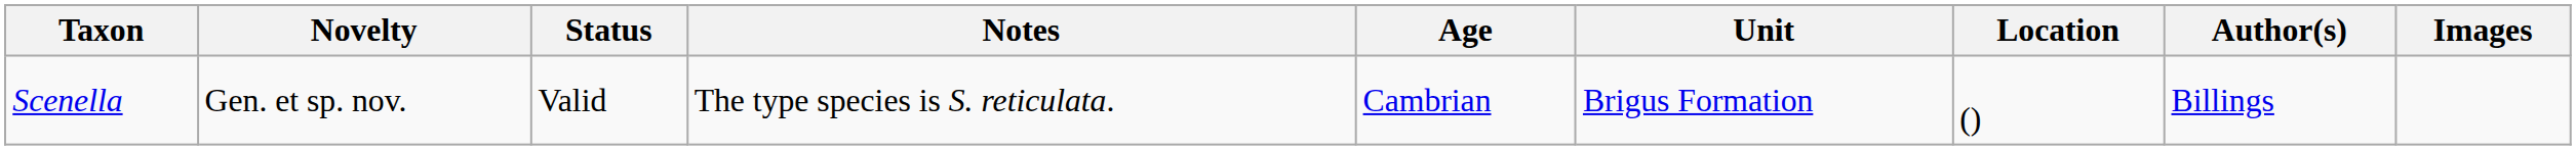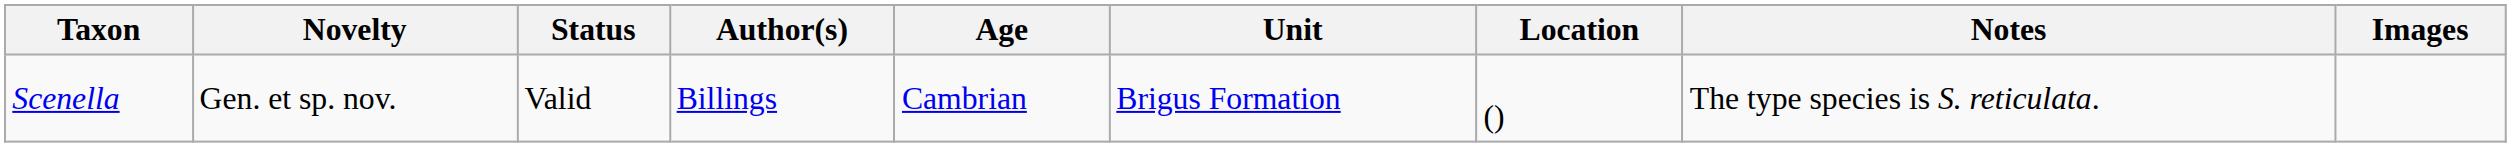 <table class="wikitable sortable" align="center" width="100%">
 <tr>
 <th>Taxon</th>
 <th>Novelty</th>
 <th>Status</th>
-<th>Notes</th>
+<th>Author(s)</th>
 <th>Age</th>
 <th>Unit</th>
 <th>Location</th>
-<th>Author(s)</th>
+<th>Notes</th>
 <th>Images</th>
 </tr>
 <tr>
 <td><em><a href='#'>Scenella</a></em></td>
 <td>Gen. et sp. nov.</td>
 <td>Valid</td>
-<td>The type species is <em>S. reticulata</em>.</td>
+<td><a href='#'>Billings</a></td>
 <td><a href='#'>Cambrian</a></td>
 <td><a href='#'>Brigus Formation</a></td>
 <td><br>()</td>
-<td><a href='#'>Billings</a></td>
+<td>The type species is <em>S. reticulata</em>.</td>
 <td></td>
 </tr>
 </table>
